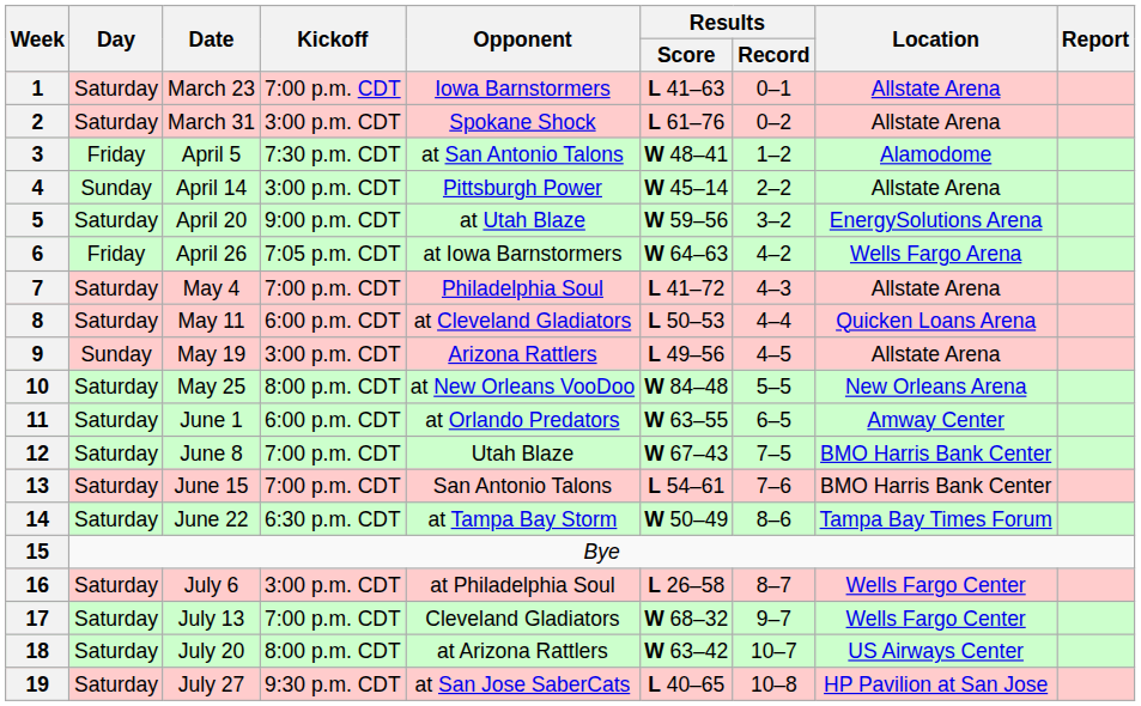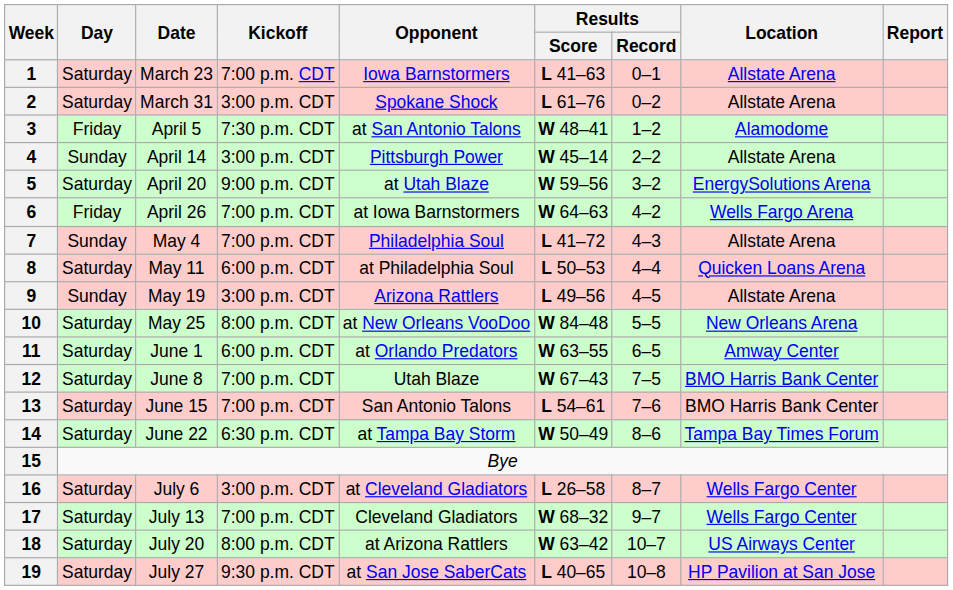 <table class="wikitable" style="font-size: 95%;">
 <tr>
 <th rowspan=2>Week</th>
 <th rowspan=2>Day</th>
 <th rowspan=2>Date</th>
 <th rowspan=2>Kickoff</th>
 <th rowspan=2>Opponent</th>
 <th colspan=2>Results</th>
 <th rowspan=2>Location</th>
 <th rowspan=2>Report</th>
 </tr>
 <tr>
 <th>Score</th>
 <th>Record</th>
 </tr>
 <tr style= background:#ffcccc;>
 <th align="center"><strong>1</strong></th>
 <td align="center">Saturday</td>
 <td align="center">March 23</td>
 <td align="center">7:00 p.m. <a href='#'>CDT</a></td>
 <td align="center"><a href='#'>Iowa Barnstormers</a></td>
 <td align="center"><strong>L</strong> 41–63</td>
 <td align="center">0–1</td>
 <td align="center"><a href='#'>Allstate Arena</a></td>
 <td align="center"></td>
 </tr>
 <tr style= background:#ffcccc;>
 <th align="center"><strong>2</strong></th>
 <td align="center">Saturday</td>
 <td align="center">March 31</td>
 <td align="center">3:00 p.m. CDT</td>
 <td align="center"><a href='#'>Spokane Shock</a></td>
 <td align="center"><strong>L</strong> 61–76</td>
 <td align="center">0–2</td>
 <td align="center">Allstate Arena</td>
 <td align="center"></td>
 </tr>
 <tr style= background:#ccffcc;>
 <th align="center"><strong>3</strong></th>
 <td align="center">Friday</td>
 <td align="center">April 5</td>
 <td align="center">7:30 p.m. CDT</td>
 <td align="center">at <a href='#'>San Antonio Talons</a></td>
 <td align="center"><strong>W</strong> 48–41</td>
 <td align="center">1–2</td>
 <td align="center"><a href='#'>Alamodome</a></td>
 <td align="center"></td>
 </tr>
 <tr style= background:#ccffcc;>
 <th align="center"><strong>4</strong></th>
 <td align="center">Sunday</td>
 <td align="center">April 14</td>
 <td align="center">3:00 p.m. CDT</td>
 <td align="center"><a href='#'>Pittsburgh Power</a></td>
 <td align="center"><strong>W</strong> 45–14</td>
 <td align="center">2–2</td>
 <td align="center">Allstate Arena</td>
 <td align="center"></td>
 </tr>
 <tr style= background:#ccffcc;>
 <th align="center"><strong>5</strong></th>
 <td align="center">Saturday</td>
 <td align="center">April 20</td>
 <td align="center">9:00 p.m. CDT</td>
 <td align="center">at <a href='#'>Utah Blaze</a></td>
 <td align="center"><strong>W</strong> 59–56</td>
 <td align="center">3–2</td>
 <td align="center"><a href='#'>EnergySolutions Arena</a></td>
 <td align="center"></td>
 </tr>
 <tr style= background:#ccffcc;>
 <th align="center"><strong>6</strong></th>
 <td align="center">Friday</td>
 <td align="center">April 26</td>
-<td align="center">7:05 p.m. CDT</td>
+<td align="center">7:00 p.m. CDT</td>
 <td align="center">at Iowa Barnstormers</td>
 <td align="center"><strong>W</strong> 64–63 </td>
 <td align="center">4–2</td>
 <td align="center"><a href='#'>Wells Fargo Arena</a></td>
 <td align="center"></td>
 </tr>
 <tr style= background:#ffcccc;>
 <th align="center"><strong>7</strong></th>
-<td align="center">Saturday</td>
+<td align="center">Sunday</td>
 <td align="center">May 4</td>
 <td align="center">7:00 p.m. CDT</td>
 <td align="center"><a href='#'>Philadelphia Soul</a></td>
 <td align="center"><strong>L</strong> 41–72</td>
 <td align="center">4–3</td>
 <td align="center">Allstate Arena</td>
 <td align="center"></td>
 </tr>
 <tr style= background:#ffcccc;>
 <th align="center"><strong>8</strong></th>
 <td align="center">Saturday</td>
 <td align="center">May 11</td>
 <td align="center">6:00 p.m. CDT</td>
-<td align="center">at <a href='#'>Cleveland Gladiators</a></td>
+<td align="center">at Philadelphia Soul</td>
 <td align="center"><strong>L</strong> 50–53</td>
 <td align="center">4–4</td>
 <td align="center"><a href='#'>Quicken Loans Arena</a></td>
 <td align="center"></td>
 </tr>
 <tr style= background:#ffcccc;>
 <th align="center"><strong>9</strong></th>
 <td align="center">Sunday</td>
 <td align="center">May 19</td>
 <td align="center">3:00 p.m. CDT</td>
 <td align="center"><a href='#'>Arizona Rattlers</a></td>
 <td align="center"><strong>L</strong> 49–56</td>
 <td align="center">4–5</td>
 <td align="center">Allstate Arena</td>
 <td align="center"></td>
 </tr>
 <tr style= background:#ccffcc;>
 <th align="center"><strong>10</strong></th>
 <td align="center">Saturday</td>
 <td align="center">May 25</td>
 <td align="center">8:00 p.m. CDT</td>
 <td align="center">at <a href='#'>New Orleans VooDoo</a></td>
 <td align="center"><strong>W</strong> 84–48</td>
 <td align="center">5–5</td>
 <td align="center"><a href='#'>New Orleans Arena</a></td>
 <td align="center"></td>
 </tr>
 <tr style= background:#ccffcc;>
 <th align="center"><strong>11</strong></th>
 <td align="center">Saturday</td>
 <td align="center">June 1</td>
 <td align="center">6:00 p.m. CDT</td>
 <td align="center">at <a href='#'>Orlando Predators</a></td>
 <td align="center"><strong>W</strong> 63–55</td>
 <td align="center">6–5</td>
 <td align="center"><a href='#'>Amway Center</a></td>
 <td align="center"></td>
 </tr>
 <tr style= background:#ccffcc;>
 <th align="center"><strong>12</strong></th>
 <td align="center">Saturday</td>
 <td align="center">June 8</td>
 <td align="center">7:00 p.m. CDT</td>
 <td align="center">Utah Blaze</td>
 <td align="center"><strong>W</strong> 67–43</td>
 <td align="center">7–5</td>
 <td align="center"><a href='#'>BMO Harris Bank Center</a></td>
 <td align="center"></td>
 </tr>
 <tr style= background:#ffcccc;>
 <th align="center"><strong>13</strong></th>
 <td align="center">Saturday</td>
 <td align="center">June 15</td>
 <td align="center">7:00 p.m. CDT</td>
 <td align="center">San Antonio Talons</td>
 <td align="center"><strong>L</strong> 54–61</td>
 <td align="center">7–6</td>
 <td align="center">BMO Harris Bank Center</td>
 <td align="center"></td>
 </tr>
 <tr style= background:#ccffcc;>
 <th align="center"><strong>14</strong></th>
 <td align="center">Saturday</td>
 <td align="center">June 22</td>
 <td align="center">6:30 p.m. CDT</td>
 <td align="center">at <a href='#'>Tampa Bay Storm</a></td>
 <td align="center"><strong>W</strong> 50–49</td>
 <td align="center">8–6</td>
 <td align="center"><a href='#'>Tampa Bay Times Forum</a></td>
 <td align="center"></td>
 </tr>
 <tr style=>
 <th align="center"><strong>15</strong></th>
 <td colspan=9 align="center" valign="middle"><em>Bye</em></td>
 </tr>
 <tr style= background:#ffcccc;>
 <th align="center"><strong>16</strong></th>
 <td align="center">Saturday</td>
 <td align="center">July 6</td>
 <td align="center">3:00 p.m. CDT</td>
-<td align="center">at Philadelphia Soul</td>
+<td align="center">at <a href='#'>Cleveland Gladiators</a></td>
 <td align="center"><strong>L</strong> 26–58</td>
 <td align="center">8–7</td>
 <td align="center"><a href='#'>Wells Fargo Center</a></td>
 <td align="center"></td>
 </tr>
 <tr style= background:#ccffcc;>
 <th align="center"><strong>17</strong></th>
 <td align="center">Saturday</td>
 <td align="center">July 13</td>
 <td align="center">7:00 p.m. CDT</td>
 <td align="center">Cleveland Gladiators</td>
 <td align="center"><strong>W</strong> 68–32</td>
 <td align="center">9–7</td>
 <td align="center"><a href='#'>Wells Fargo Center</a></td>
 <td align="center"></td>
 </tr>
 <tr style= background:#ccffcc;>
 <th align="center"><strong>18</strong></th>
 <td align="center">Saturday</td>
 <td align="center">July 20</td>
 <td align="center">8:00 p.m. CDT</td>
 <td align="center">at Arizona Rattlers</td>
 <td align="center"><strong>W</strong> 63–42</td>
 <td align="center">10–7</td>
 <td align="center"><a href='#'>US Airways Center</a></td>
 <td align="center"></td>
 </tr>
 <tr style= background:#ffcccc;>
 <th align="center"><strong>19</strong></th>
 <td align="center">Saturday</td>
 <td align="center">July 27</td>
 <td align="center">9:30 p.m. CDT</td>
 <td align="center">at <a href='#'>San Jose SaberCats</a></td>
 <td align="center"><strong>L</strong> 40–65</td>
 <td align="center">10–8</td>
 <td align="center"><a href='#'>HP Pavilion at San Jose</a></td>
 <td align="center"></td>
 </tr>
 </table>
